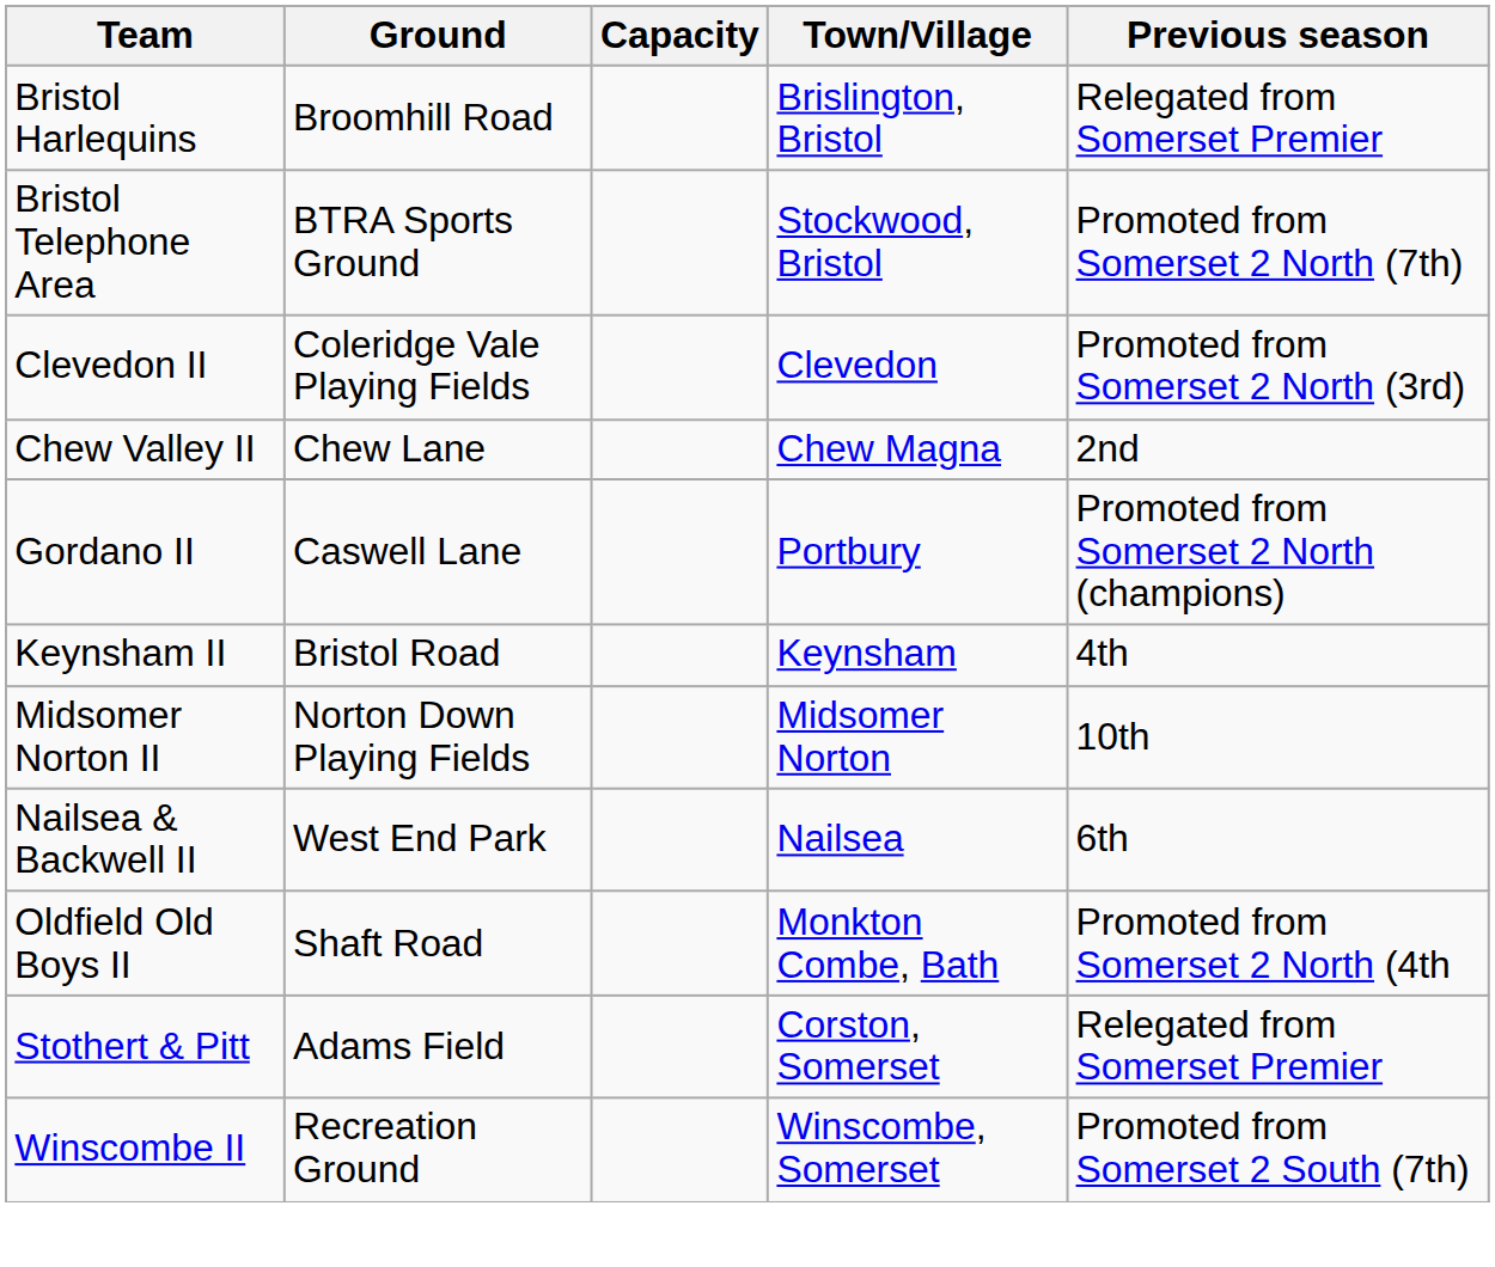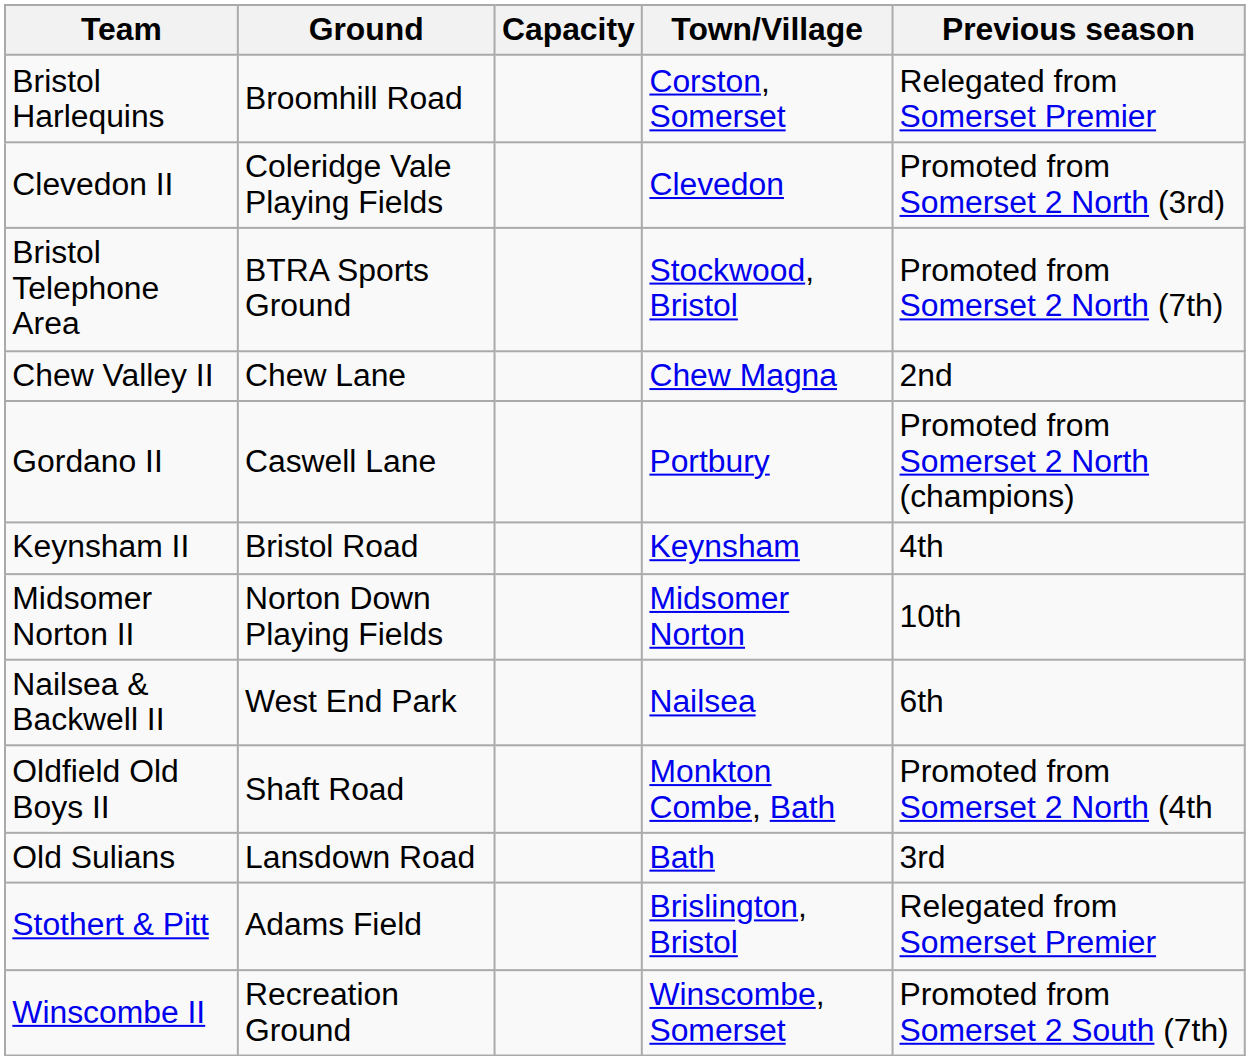 <table class="wikitable sortable" width=100%>
 <tr>
 <th>Team</th>
 <th>Ground</th>
 <th>Capacity</th>
 <th>Town/Village</th>
 <th>Previous season</th>
 </tr>
 <tr>
 <td>Bristol Harlequins</td>
 <td>Broomhill Road</td>
 <td></td>
-<td><a href='#'>Brislington</a>, <a href='#'>Bristol</a></td>
+<td><a href='#'>Corston</a>, <a href='#'>Somerset</a></td>
 <td>Relegated from <a href='#'>Somerset Premier</a></td>
+</tr>
+<tr>
+<td>Clevedon II</td>
+<td>Coleridge Vale Playing Fields</td>
+<td></td>
+<td><a href='#'>Clevedon</a></td>
+<td>Promoted from <a href='#'>Somerset 2 North</a> (3rd)</td>
 </tr>
 <tr>
 <td>Bristol Telephone Area</td>
 <td>BTRA Sports Ground</td>
 <td></td>
 <td><a href='#'>Stockwood</a>, <a href='#'>Bristol</a></td>
 <td>Promoted from <a href='#'>Somerset 2 North</a> (7th)</td>
-</tr>
-<tr>
-<td>Clevedon II</td>
-<td>Coleridge Vale Playing Fields</td>
-<td></td>
-<td><a href='#'>Clevedon</a></td>
-<td>Promoted from <a href='#'>Somerset 2 North</a> (3rd)</td>
 </tr>
 <tr>
 <td>Chew Valley II</td>
 <td>Chew Lane</td>
 <td></td>
 <td><a href='#'>Chew Magna</a></td>
 <td>2nd</td>
 </tr>
 <tr>
 <td>Gordano II</td>
 <td>Caswell Lane</td>
 <td></td>
 <td><a href='#'>Portbury</a></td>
 <td>Promoted from <a href='#'>Somerset 2 North</a> (champions)</td>
 </tr>
 <tr>
 <td>Keynsham II</td>
 <td>Bristol Road</td>
 <td></td>
 <td><a href='#'>Keynsham</a></td>
 <td>4th</td>
 </tr>
 <tr>
 <td>Midsomer Norton II</td>
 <td>Norton Down Playing Fields</td>
 <td></td>
 <td><a href='#'>Midsomer Norton</a></td>
 <td>10th</td>
 </tr>
 <tr>
 <td>Nailsea & Backwell II</td>
 <td>West End Park</td>
 <td></td>
 <td><a href='#'>Nailsea</a></td>
 <td>6th</td>
 </tr>
 <tr>
 <td>Oldfield Old Boys II</td>
 <td>Shaft Road</td>
 <td></td>
 <td><a href='#'>Monkton Combe</a>, <a href='#'>Bath</a></td>
 <td>Promoted from <a href='#'>Somerset 2 North</a> (4th</td>
 </tr>
 <tr>
+<td>Old Sulians</td>
+<td>Lansdown Road</td>
+<td></td>
+<td><a href='#'>Bath</a></td>
+<td>3rd</td>
+</tr>
+<tr>
 <td><a href='#'>Stothert & Pitt</a></td>
 <td>Adams Field</td>
 <td></td>
-<td><a href='#'>Corston</a>, <a href='#'>Somerset</a></td>
+<td><a href='#'>Brislington</a>, <a href='#'>Bristol</a></td>
 <td>Relegated from <a href='#'>Somerset Premier</a></td>
 </tr>
 <tr>
 <td><a href='#'>Winscombe II</a></td>
 <td>Recreation Ground</td>
 <td></td>
 <td><a href='#'>Winscombe</a>, <a href='#'>Somerset</a></td>
 <td>Promoted from <a href='#'>Somerset 2 South</a> (7th)</td>
 </tr>
 <tr>
 </tr>
 </table>
